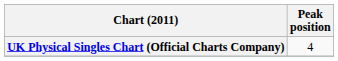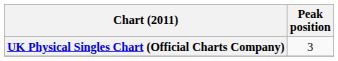 <table class="wikitable sortable plainrowheaders">
 <tr>
 <th scope="col">Chart (2011)</th>
 <th scope="col">Peak<br>position</th>
 </tr>
 <tr>
 <th scope="row"><a href='#'>UK Physical Singles Chart</a> (Official Charts Company)</th>
-<td align="center">4</td>
+<td align="center">3</td>
 </tr>
 <tr>
 </tr>
 </table>
